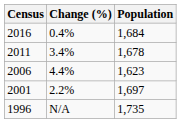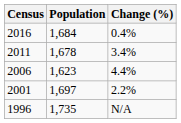 <table class="wikitable">
 <tr>
 <th>Census</th>
+<th>Population</th>
 <th>Change (%)</th>
-<th>Population</th>
 </tr>
 <tr>
 <td>2016</td>
+<td>1,684</td>
 <td>0.4%</td>
-<td>1,684</td>
 </tr>
 <tr>
 <td>2011</td>
+<td>1,678</td>
 <td>3.4%</td>
-<td>1,678</td>
 </tr>
 <tr>
 <td>2006</td>
+<td>1,623</td>
 <td>4.4%</td>
-<td>1,623</td>
 </tr>
 <tr>
 <td>2001</td>
+<td>1,697</td>
 <td>2.2%</td>
-<td>1,697</td>
 </tr>
 <tr>
 <td>1996</td>
+<td>1,735</td>
 <td>N/A</td>
-<td>1,735</td>
 </tr>
 </table>
